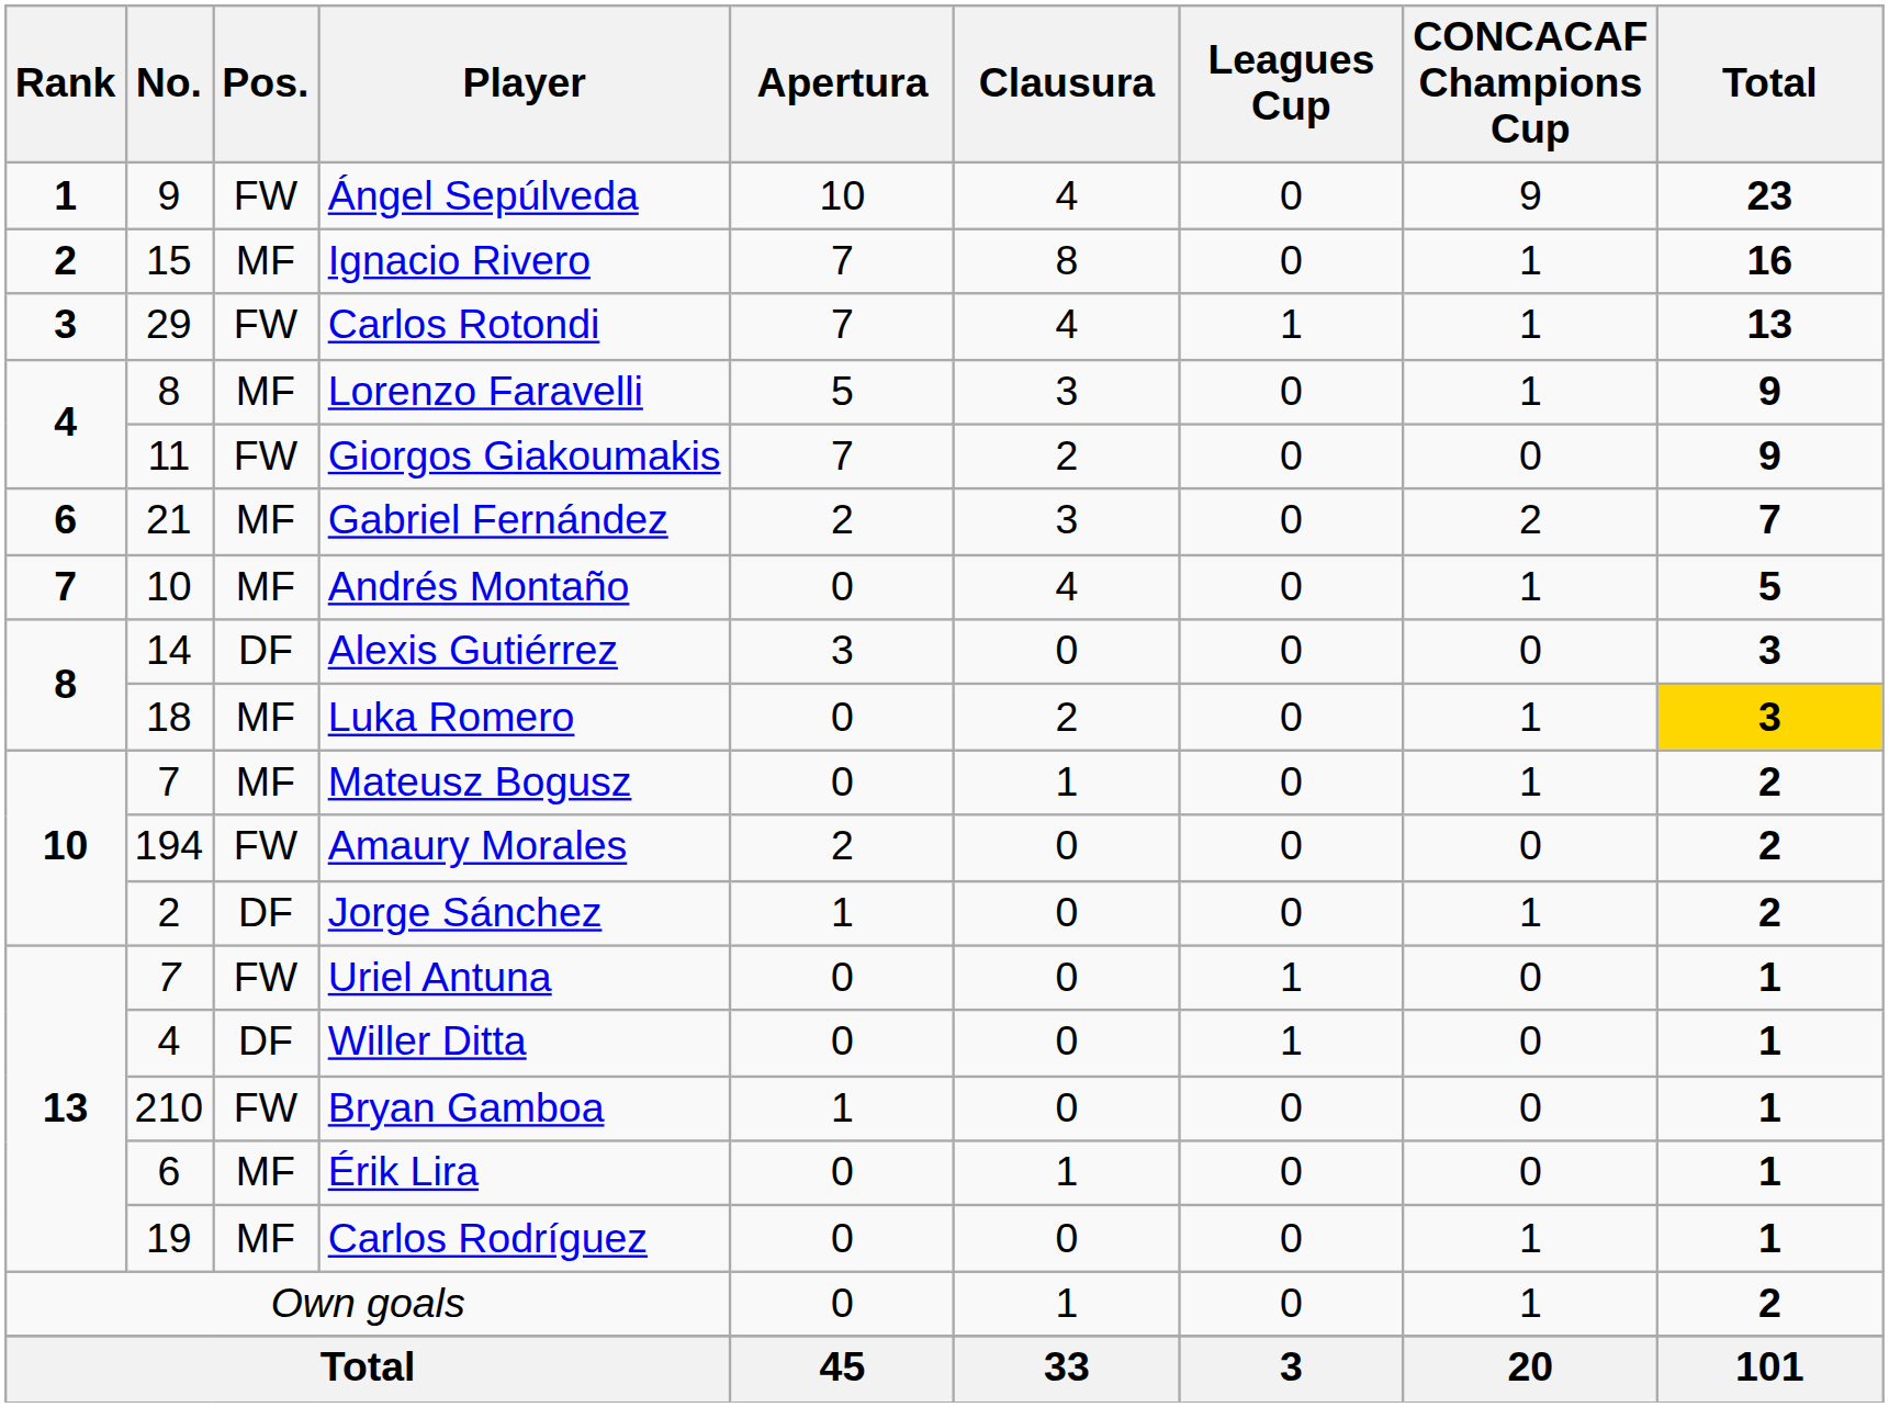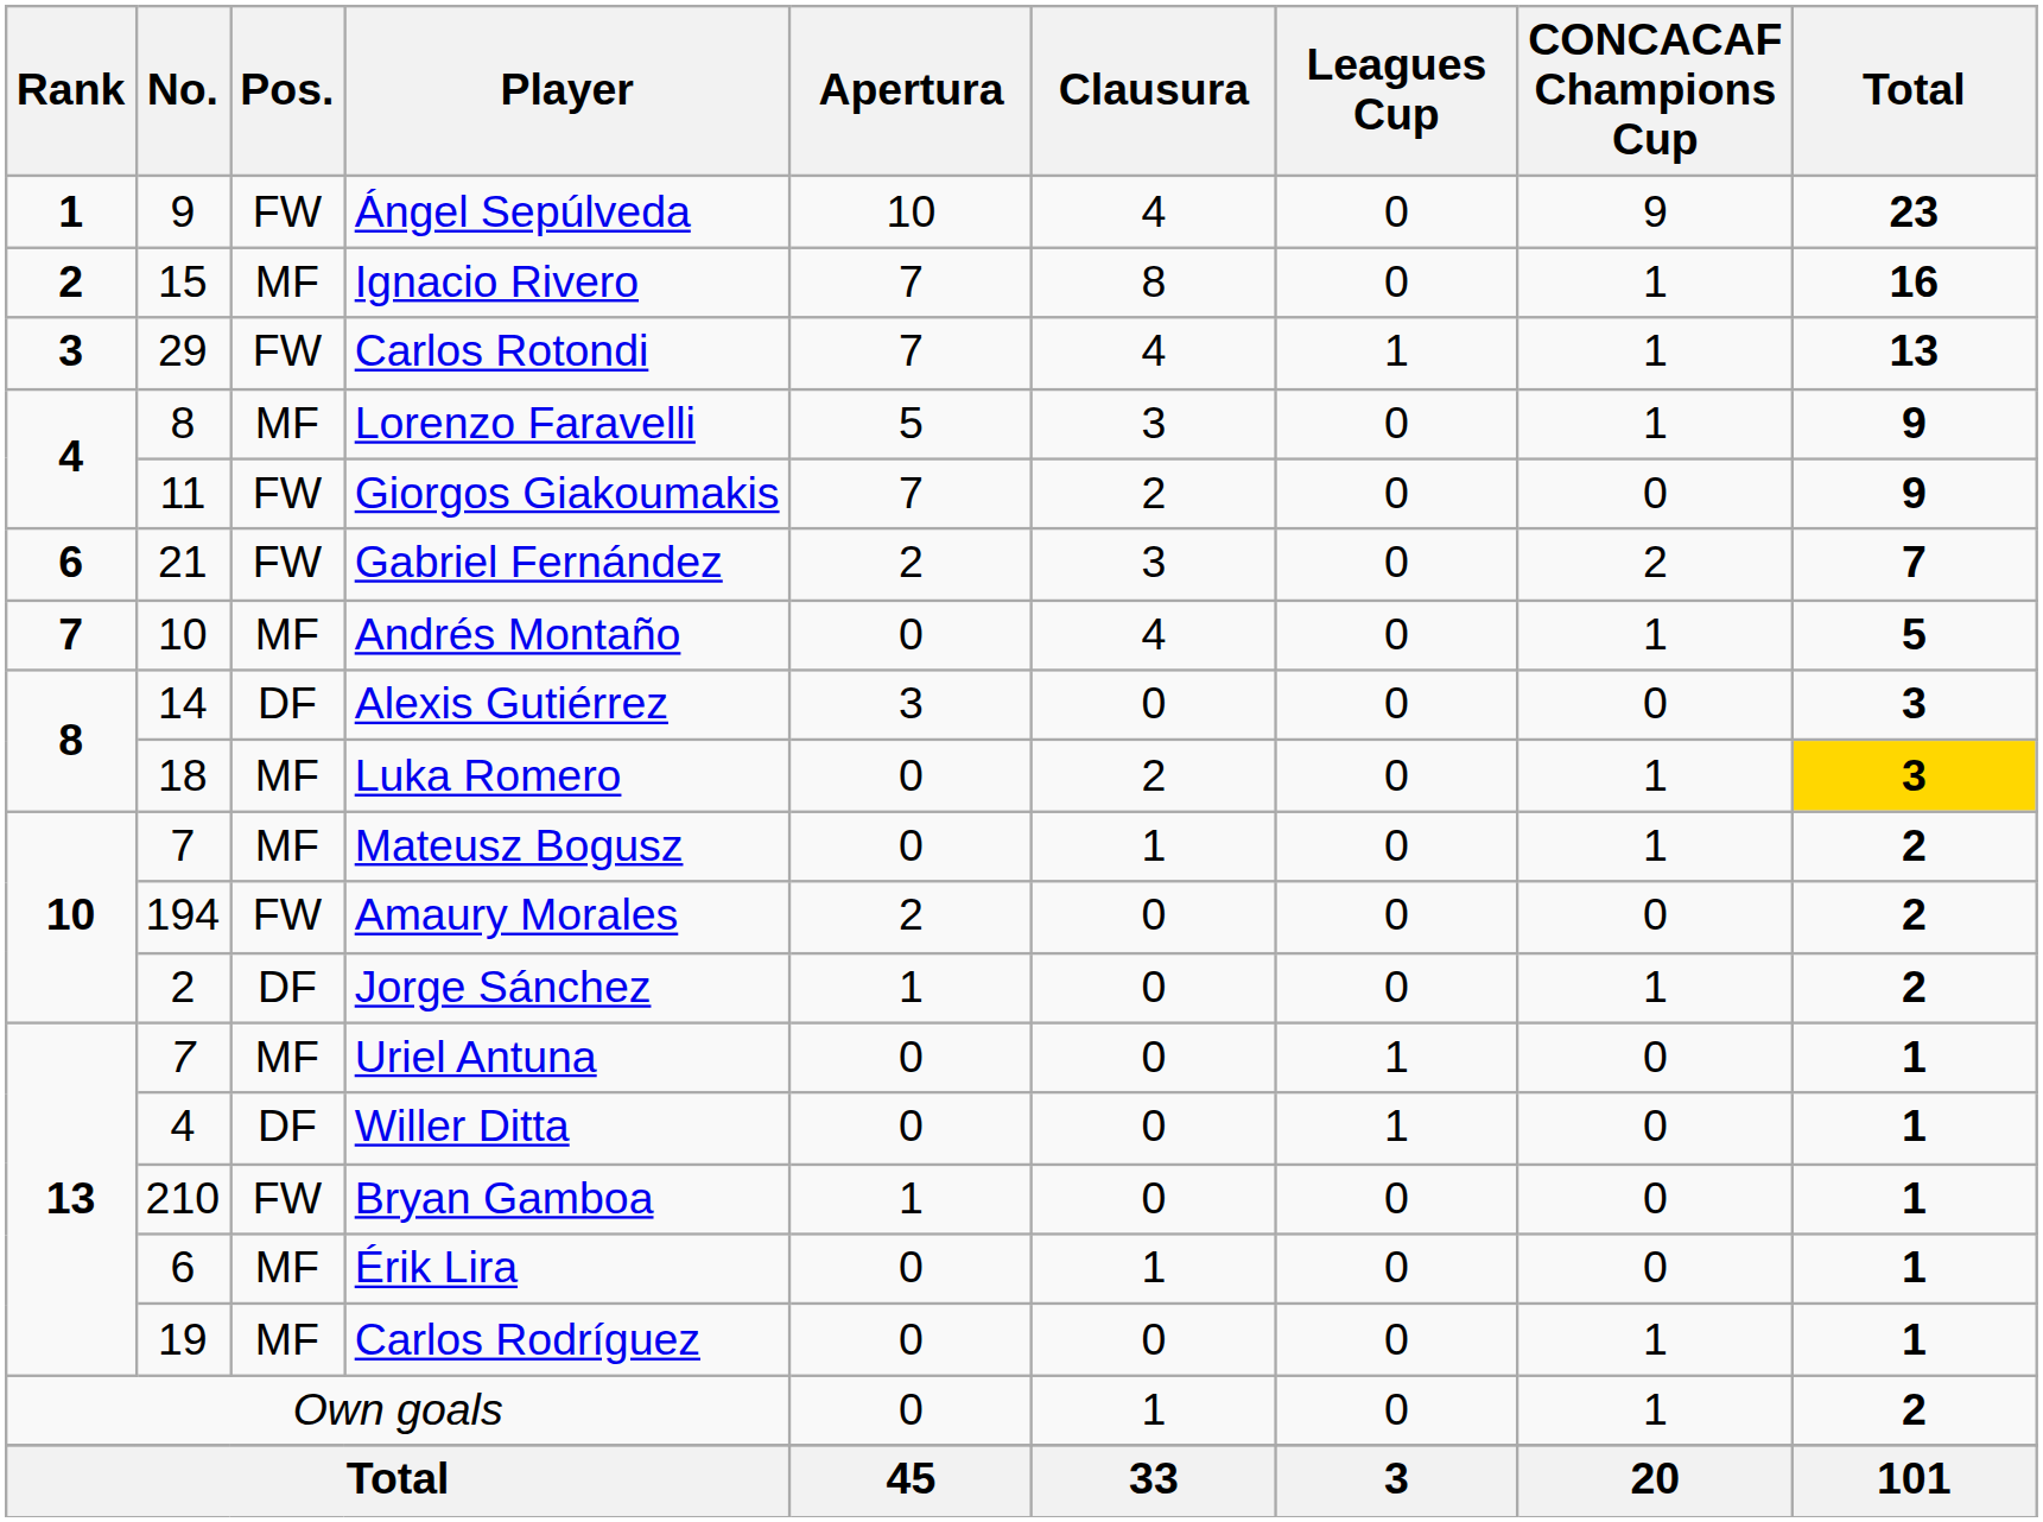 <table class="wikitable sortable alternance" style="text-align:center">
 <tr>
 <th>Rank</th>
 <th>No.</th>
 <th>Pos.</th>
 <th>Player</th>
 <th width="80">Apertura</th>
 <th width="80">Clausura</th>
 <th width="80">Leagues Cup</th>
 <th width="80">CONCACAF Champions Cup</th>
 <th width="80">Total</th>
 </tr>
 <tr>
 <td rowspan="1"><strong>1</strong></td>
 <td>9</td>
 <td>FW</td>
 <td style="text-align:left"> <a href='#'>Ángel Sepúlveda</a></td>
 <td>10</td>
 <td>4</td>
 <td>0</td>
 <td>9</td>
 <td><strong>23</strong></td>
 </tr>
 <tr>
 <td rowspan="1"><strong>2</strong></td>
 <td>15</td>
 <td>MF</td>
 <td style="text-align:left"> <a href='#'>Ignacio Rivero</a></td>
 <td>7</td>
 <td>8</td>
 <td>0</td>
 <td>1</td>
 <td><strong>16</strong></td>
 </tr>
 <tr>
 <td rowspan="1"><strong>3</strong></td>
 <td>29</td>
 <td>FW</td>
 <td style="text-align:left"> <a href='#'>Carlos Rotondi</a></td>
 <td>7</td>
 <td>4</td>
 <td>1</td>
 <td>1</td>
 <td><strong>13</strong></td>
 </tr>
 <tr>
 <td rowspan="2"><strong>4</strong></td>
 <td>8</td>
 <td>MF</td>
 <td style="text-align:left"> <a href='#'>Lorenzo Faravelli</a></td>
 <td>5</td>
 <td>3</td>
 <td>0</td>
 <td>1</td>
 <td><strong>9</strong></td>
 </tr>
 <tr>
 <td>11</td>
 <td>FW</td>
 <td style="text-align:left"> <a href='#'>Giorgos Giakoumakis</a></td>
 <td>7</td>
 <td>2</td>
 <td>0</td>
 <td>0</td>
 <td><strong>9</strong></td>
 </tr>
 <tr>
 <td rowspan="1"><strong>6</strong></td>
 <td>21</td>
-<td>MF</td>
+<td>FW</td>
 <td style="text-align:left"> <a href='#'>Gabriel Fernández</a></td>
 <td>2</td>
 <td>3</td>
 <td>0</td>
 <td>2</td>
 <td><strong>7</strong></td>
 </tr>
 <tr>
 <td rowspan="1"><strong>7</strong></td>
 <td>10</td>
 <td>MF</td>
 <td style="text-align:left"> <a href='#'>Andrés Montaño</a></td>
 <td>0</td>
 <td>4</td>
 <td>0</td>
 <td>1</td>
 <td><strong>5</strong></td>
 </tr>
 <tr>
 <td rowspan="2"><strong>8</strong></td>
 <td>14</td>
 <td>DF</td>
 <td style="text-align:left"> <a href='#'>Alexis Gutiérrez</a></td>
 <td>3</td>
 <td>0</td>
 <td>0</td>
 <td>0</td>
 <td><strong>3</strong></td>
 </tr>
 <tr>
 <td>18</td>
 <td>MF</td>
 <td style="text-align:left"> <a href='#'>Luka Romero</a></td>
 <td>0</td>
 <td>2</td>
 <td>0</td>
 <td>1</td>
 <td style="background: gold;"><strong>3</strong></td>
 </tr>
 <tr>
 <td rowspan="3"><strong>10</strong></td>
 <td>7</td>
 <td>MF</td>
 <td style="text-align:left"> <a href='#'>Mateusz Bogusz</a></td>
 <td>0</td>
 <td>1</td>
 <td>0</td>
 <td>1</td>
 <td><strong>2</strong></td>
 </tr>
 <tr>
 <td>194</td>
 <td>FW</td>
 <td style="text-align:left"> <a href='#'>Amaury Morales</a></td>
 <td>2</td>
 <td>0</td>
 <td>0</td>
 <td>0</td>
 <td><strong>2</strong></td>
 </tr>
 <tr>
 <td>2</td>
 <td>DF</td>
 <td style="text-align:left"> <a href='#'>Jorge Sánchez</a></td>
 <td>1</td>
 <td>0</td>
 <td>0</td>
 <td>1</td>
 <td><strong>2</strong></td>
 </tr>
 <tr>
 <td rowspan="5"><strong>13</strong></td>
 <td><em>7</em></td>
-<td>FW</td>
+<td>MF</td>
 <td style="text-align:left"> <a href='#'>Uriel Antuna</a></td>
 <td>0</td>
 <td>0</td>
 <td>1</td>
 <td>0</td>
 <td><strong>1</strong></td>
 </tr>
 <tr>
 <td>4</td>
 <td>DF</td>
 <td style="text-align:left"> <a href='#'>Willer Ditta</a></td>
 <td>0</td>
 <td>0</td>
 <td>1</td>
 <td>0</td>
 <td><strong>1</strong></td>
 </tr>
 <tr>
 <td>210</td>
 <td>FW</td>
 <td style="text-align:left"> <a href='#'>Bryan Gamboa</a></td>
 <td>1</td>
 <td>0</td>
 <td>0</td>
 <td>0</td>
 <td><strong>1</strong></td>
 </tr>
 <tr>
 <td>6</td>
 <td>MF</td>
 <td style="text-align:left"> <a href='#'>Érik Lira</a></td>
 <td>0</td>
 <td>1</td>
 <td>0</td>
 <td>0</td>
 <td><strong>1</strong></td>
 </tr>
 <tr>
 <td>19</td>
 <td>MF</td>
 <td style="text-align:left"> <a href='#'>Carlos Rodríguez</a></td>
 <td>0</td>
 <td>0</td>
 <td>0</td>
 <td>1</td>
 <td><strong>1</strong></td>
 </tr>
 <tr>
 <td align=center colspan=4><em>Own goals</em></td>
 <td>0</td>
 <td>1</td>
 <td>0</td>
 <td>1</td>
 <td><strong>2</strong></td>
 </tr>
 <tr>
 </tr>
 <tr class="sortbottom">
 <th colspan="4">Total</th>
 <th>45</th>
 <th>33</th>
 <th>3</th>
 <th>20</th>
 <th>101</th>
 </tr>
 </table>
